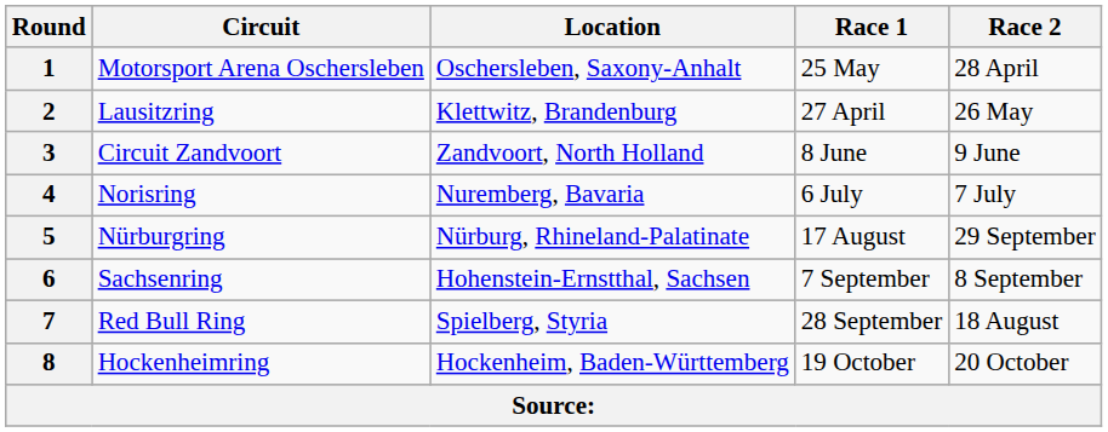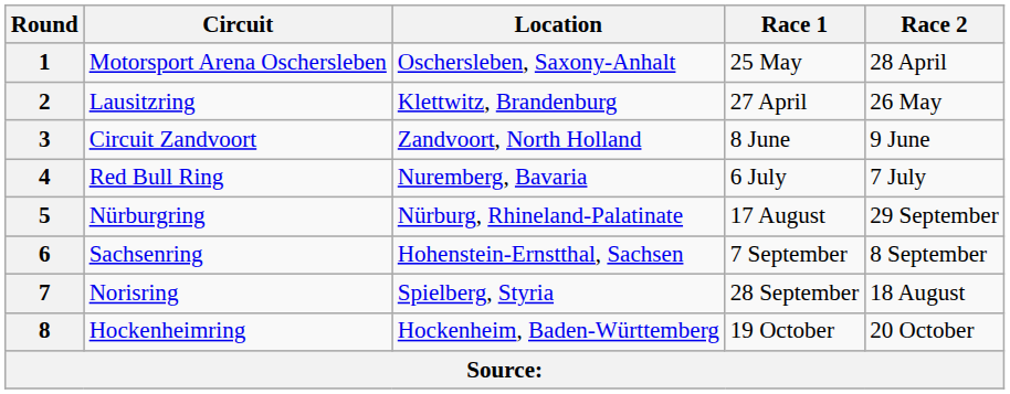 <table class="wikitable" style="font-size:85%;">
 <tr>
 <th>Round</th>
 <th>Circuit</th>
 <th>Location</th>
 <th>Race 1</th>
 <th>Race 2</th>
 </tr>
 <tr>
 <th>1</th>
 <td> <a href='#'>Motorsport Arena Oschersleben</a></td>
 <td><a href='#'>Oschersleben</a>, <a href='#'>Saxony-Anhalt</a></td>
 <td>25 May</td>
 <td>28 April</td>
 </tr>
 <tr>
 <th>2</th>
 <td> <a href='#'>Lausitzring</a></td>
 <td><a href='#'>Klettwitz</a>, <a href='#'>Brandenburg</a></td>
 <td>27 April</td>
 <td>26 May</td>
 </tr>
 <tr>
 <th>3</th>
 <td> <a href='#'>Circuit Zandvoort</a></td>
 <td><a href='#'>Zandvoort</a>, <a href='#'>North Holland</a></td>
 <td>8 June</td>
 <td>9 June</td>
 </tr>
 <tr>
 <th>4</th>
-<td> <a href='#'>Norisring</a></td>
+<td> <a href='#'>Red Bull Ring</a></td>
 <td><a href='#'>Nuremberg</a>, <a href='#'>Bavaria</a></td>
 <td>6 July</td>
 <td>7 July</td>
 </tr>
 <tr>
 <th>5</th>
 <td> <a href='#'>Nürburgring</a></td>
 <td><a href='#'>Nürburg</a>, <a href='#'>Rhineland-Palatinate</a></td>
 <td>17 August</td>
 <td>29 September</td>
 </tr>
 <tr>
 <th>6</th>
 <td> <a href='#'>Sachsenring</a></td>
 <td><a href='#'>Hohenstein-Ernstthal</a>, <a href='#'>Sachsen</a></td>
 <td>7 September</td>
 <td>8 September</td>
 </tr>
 <tr>
 <th>7</th>
-<td> <a href='#'>Red Bull Ring</a></td>
+<td> <a href='#'>Norisring</a></td>
 <td><a href='#'>Spielberg</a>, <a href='#'>Styria</a></td>
 <td>28 September</td>
 <td>18 August</td>
 </tr>
 <tr>
 <th>8</th>
 <td> <a href='#'>Hockenheimring</a></td>
 <td><a href='#'>Hockenheim</a>, <a href='#'>Baden-Württemberg</a></td>
 <td>19 October</td>
 <td>20 October</td>
 </tr>
 <tr>
 <th colspan="5">Source:</th>
 </tr>
 </table>
